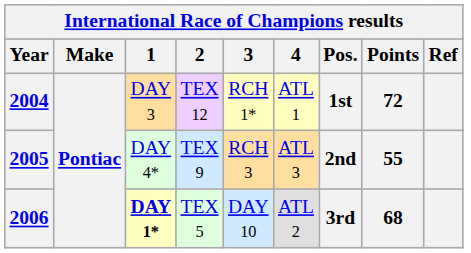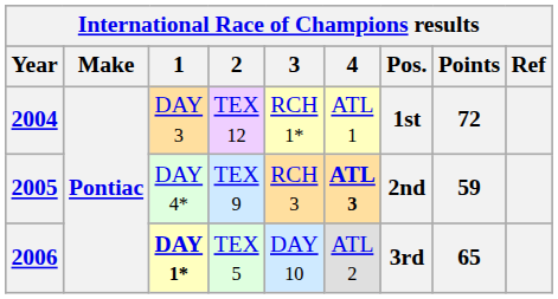 <table class="wikitable" style="text-align:center; font-size:75%">
 <tr>
 <th colspan=9><a href='#'>International Race of Champions</a> results</th>
 </tr>
 <tr>
 <th>Year</th>
 <th>Make</th>
 <th>1</th>
 <th>2</th>
 <th>3</th>
 <th>4</th>
 <th>Pos.</th>
 <th>Points</th>
 <th>Ref</th>
 </tr>
 <tr>
 <th><a href='#'>2004</a></th>
 <th rowspan=3><a href='#'>Pontiac</a></th>
 <td style="background:#FFDF9F;"><a href='#'>DAY</a><br><small>3</small></td>
 <td style="background:#EFCFFF;"><a href='#'>TEX</a><br><small>12</small></td>
 <td style="background:#FFFFBF;"><a href='#'>RCH</a><br><small>1*</small></td>
 <td style="background:#FFFFBF;"><a href='#'>ATL</a><br><small>1</small></td>
 <th>1st</th>
 <th>72</th>
 <th></th>
 </tr>
 <tr>
 <th><a href='#'>2005</a></th>
 <td style="background:#DFFFDF;"><a href='#'>DAY</a><br><small>4*</small></td>
 <td style="background:#CFEAFF;"><a href='#'>TEX</a><br><small>9</small></td>
 <td style="background:#FFDF9F;"><a href='#'>RCH</a><br><small>3</small></td>
-<td style="background:#FFDF9F;"><a href='#'>ATL</a><br><small>3</small></td>
+<td style="background:#FFDF9F;"><strong><a href='#'>ATL</a><br><small>3</small></strong></td>
 <th>2nd</th>
-<th>55</th>
+<th>59</th>
 <th></th>
 </tr>
 <tr>
 <th><a href='#'>2006</a></th>
 <td style="background:#FFFFBF;"><strong><a href='#'>DAY</a><br><small>1*</small></strong></td>
 <td style="background:#DFFFDF;"><a href='#'>TEX</a><br><small>5</small></td>
 <td style="background:#CFEAFF;"><a href='#'>DAY</a><br><small>10</small></td>
 <td style="background:#DFDFDF;"><a href='#'>ATL</a><br><small>2</small></td>
 <th>3rd</th>
-<th>68</th>
+<th>65</th>
 <th></th>
 </tr>
 </table>
